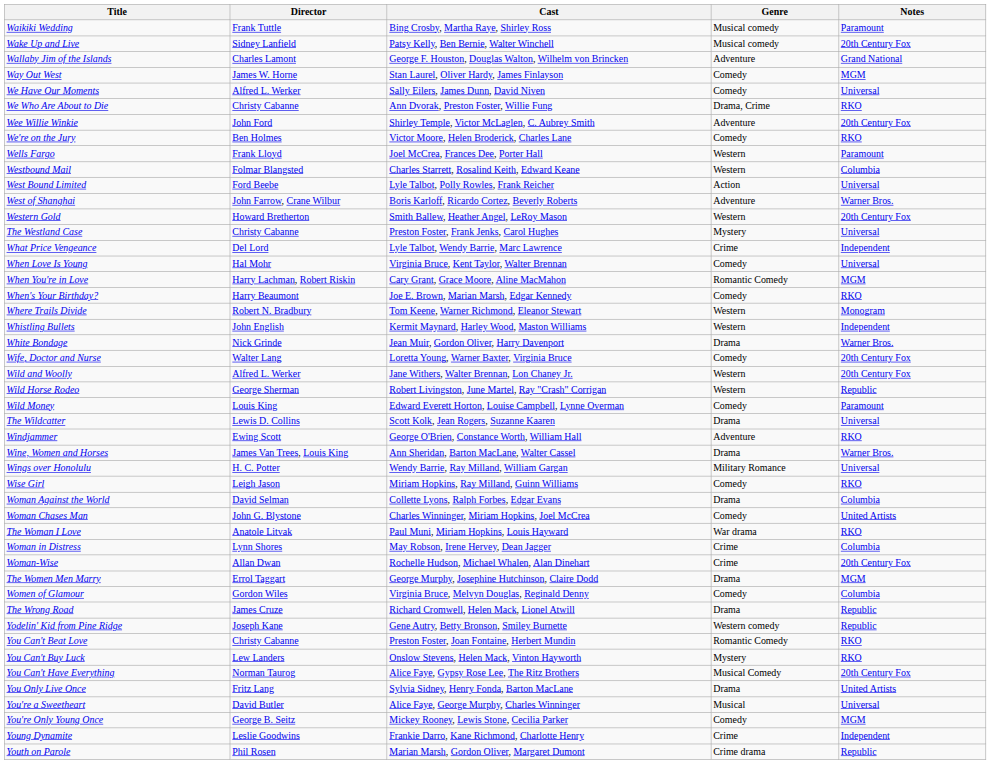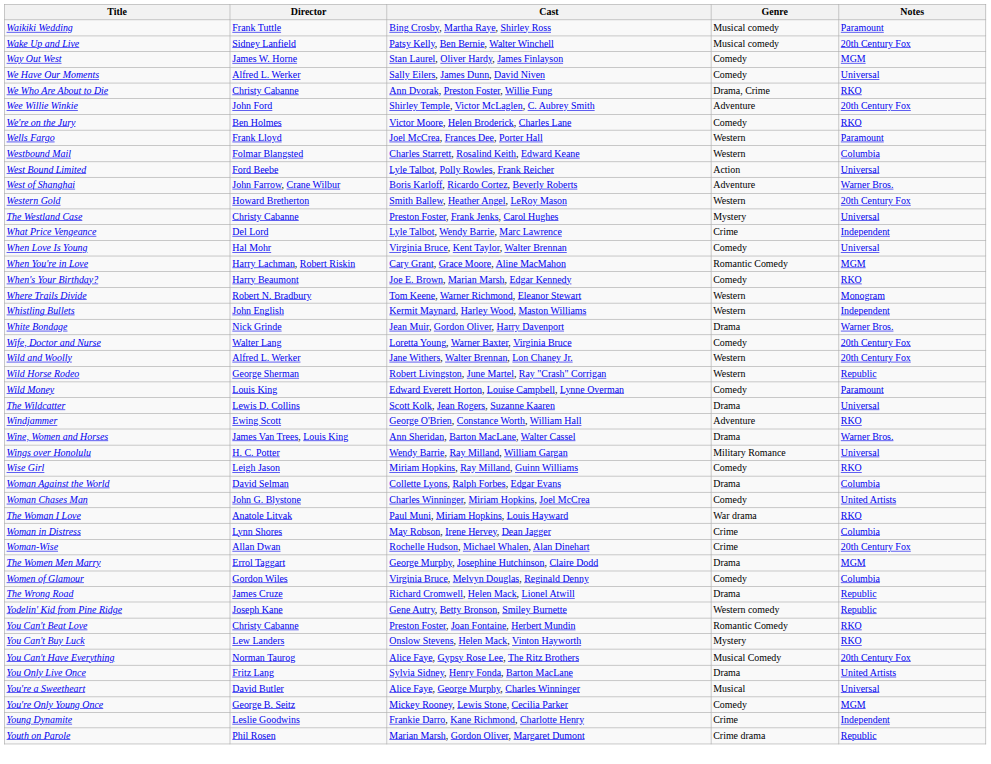 <table class="wikitable" style="width:100%;">
 <tr>
 <th style="width:23%;">Title</th>
 <th style="width:16%;">Director</th>
 <th style="width:33%;">Cast</th>
 <th style="width:13%;">Genre</th>
 <th style="width:15%;">Notes</th>
 </tr>
 <tr>
 <td><em><a href='#'>Waikiki Wedding</a></em></td>
 <td><a href='#'>Frank Tuttle</a></td>
 <td><a href='#'>Bing Crosby</a>, <a href='#'>Martha Raye</a>, <a href='#'>Shirley Ross</a></td>
 <td>Musical comedy</td>
 <td><a href='#'>Paramount</a></td>
 </tr>
 <tr>
 <td><em><a href='#'>Wake Up and Live</a></em></td>
 <td><a href='#'>Sidney Lanfield</a></td>
 <td><a href='#'>Patsy Kelly</a>, <a href='#'>Ben Bernie</a>, <a href='#'>Walter Winchell</a></td>
 <td>Musical comedy</td>
 <td><a href='#'>20th Century Fox</a></td>
-</tr>
-<tr>
-<td><em><a href='#'>Wallaby Jim of the Islands</a></em></td>
-<td><a href='#'>Charles Lamont</a></td>
-<td><a href='#'>George F. Houston</a>, <a href='#'>Douglas Walton</a>, <a href='#'>Wilhelm von Brincken</a></td>
-<td>Adventure</td>
-<td><a href='#'>Grand National</a></td>
 </tr>
 <tr>
 <td><em><a href='#'>Way Out West</a></em></td>
 <td><a href='#'>James W. Horne</a></td>
 <td><a href='#'>Stan Laurel</a>, <a href='#'>Oliver Hardy</a>, <a href='#'>James Finlayson</a></td>
 <td>Comedy</td>
 <td><a href='#'>MGM</a></td>
 </tr>
 <tr>
 <td><em><a href='#'>We Have Our Moments</a></em></td>
 <td><a href='#'>Alfred L. Werker</a></td>
 <td><a href='#'>Sally Eilers</a>, <a href='#'>James Dunn</a>, <a href='#'>David Niven</a></td>
 <td>Comedy</td>
 <td><a href='#'>Universal</a></td>
 </tr>
 <tr>
 <td><em><a href='#'>We Who Are About to Die</a></em></td>
 <td><a href='#'>Christy Cabanne</a></td>
 <td><a href='#'>Ann Dvorak</a>, <a href='#'>Preston Foster</a>, <a href='#'>Willie Fung</a></td>
 <td>Drama, Crime</td>
 <td><a href='#'>RKO</a></td>
 </tr>
 <tr>
 <td><em><a href='#'>Wee Willie Winkie</a></em></td>
 <td><a href='#'>John Ford</a></td>
 <td><a href='#'>Shirley Temple</a>, <a href='#'>Victor McLaglen</a>, <a href='#'>C. Aubrey Smith</a></td>
 <td>Adventure</td>
 <td><a href='#'>20th Century Fox</a></td>
 </tr>
 <tr>
 <td><em><a href='#'>We're on the Jury</a></em></td>
 <td><a href='#'>Ben Holmes</a></td>
 <td><a href='#'>Victor Moore</a>, <a href='#'>Helen Broderick</a>, <a href='#'>Charles Lane</a></td>
 <td>Comedy</td>
 <td><a href='#'>RKO</a></td>
 </tr>
 <tr>
 <td><em><a href='#'>Wells Fargo</a></em></td>
 <td><a href='#'>Frank Lloyd</a></td>
 <td><a href='#'>Joel McCrea</a>, <a href='#'>Frances Dee</a>, <a href='#'>Porter Hall</a></td>
 <td>Western</td>
 <td><a href='#'>Paramount</a></td>
 </tr>
 <tr>
 <td><em><a href='#'>Westbound Mail</a></em></td>
 <td><a href='#'>Folmar Blangsted</a></td>
 <td><a href='#'>Charles Starrett</a>, <a href='#'>Rosalind Keith</a>, <a href='#'>Edward Keane</a></td>
 <td>Western</td>
 <td><a href='#'>Columbia</a></td>
 </tr>
 <tr>
 <td><em><a href='#'>West Bound Limited</a></em></td>
 <td><a href='#'>Ford Beebe</a></td>
 <td><a href='#'>Lyle Talbot</a>, <a href='#'>Polly Rowles</a>, <a href='#'>Frank Reicher</a></td>
 <td>Action</td>
 <td><a href='#'>Universal</a></td>
 </tr>
 <tr>
 <td><em><a href='#'>West of Shanghai</a></em></td>
 <td><a href='#'>John Farrow</a>, <a href='#'>Crane Wilbur</a></td>
 <td><a href='#'>Boris Karloff</a>, <a href='#'>Ricardo Cortez</a>, <a href='#'>Beverly Roberts</a></td>
 <td>Adventure</td>
 <td><a href='#'>Warner Bros.</a></td>
 </tr>
 <tr>
 <td><em><a href='#'>Western Gold</a></em></td>
 <td><a href='#'>Howard Bretherton</a></td>
 <td><a href='#'>Smith Ballew</a>, <a href='#'>Heather Angel</a>, <a href='#'>LeRoy Mason</a></td>
 <td>Western</td>
 <td><a href='#'>20th Century Fox</a></td>
 </tr>
 <tr>
 <td><em><a href='#'>The Westland Case</a></em></td>
 <td><a href='#'>Christy Cabanne</a></td>
 <td><a href='#'>Preston Foster</a>, <a href='#'>Frank Jenks</a>, <a href='#'>Carol Hughes</a></td>
 <td>Mystery</td>
 <td><a href='#'>Universal</a></td>
 </tr>
 <tr>
 <td><em><a href='#'>What Price Vengeance</a></em></td>
 <td><a href='#'>Del Lord</a></td>
 <td><a href='#'>Lyle Talbot</a>, <a href='#'>Wendy Barrie</a>, <a href='#'>Marc Lawrence</a></td>
 <td>Crime</td>
 <td><a href='#'>Independent</a></td>
 </tr>
 <tr>
 <td><em><a href='#'>When Love Is Young</a></em></td>
 <td><a href='#'>Hal Mohr</a></td>
 <td><a href='#'>Virginia Bruce</a>, <a href='#'>Kent Taylor</a>, <a href='#'>Walter Brennan</a></td>
 <td>Comedy</td>
 <td><a href='#'>Universal</a></td>
 </tr>
 <tr>
 <td><em><a href='#'>When You're in Love</a></em></td>
 <td><a href='#'>Harry Lachman</a>, <a href='#'>Robert Riskin</a></td>
 <td><a href='#'>Cary Grant</a>, <a href='#'>Grace Moore</a>, <a href='#'>Aline MacMahon</a></td>
 <td>Romantic Comedy</td>
 <td><a href='#'>MGM</a></td>
 </tr>
 <tr>
 <td><em><a href='#'>When's Your Birthday?</a></em></td>
 <td><a href='#'>Harry Beaumont</a></td>
 <td><a href='#'>Joe E. Brown</a>, <a href='#'>Marian Marsh</a>, <a href='#'>Edgar Kennedy</a></td>
 <td>Comedy</td>
 <td><a href='#'>RKO</a></td>
 </tr>
 <tr>
 <td><em><a href='#'>Where Trails Divide</a></em></td>
 <td><a href='#'>Robert N. Bradbury</a></td>
 <td><a href='#'>Tom Keene</a>, <a href='#'>Warner Richmond</a>, <a href='#'>Eleanor Stewart</a></td>
 <td>Western</td>
 <td><a href='#'>Monogram</a></td>
 </tr>
 <tr>
 <td><em><a href='#'>Whistling Bullets</a></em></td>
 <td><a href='#'>John English</a></td>
 <td><a href='#'>Kermit Maynard</a>, <a href='#'>Harley Wood</a>, <a href='#'>Maston Williams</a></td>
 <td>Western</td>
 <td><a href='#'>Independent</a></td>
 </tr>
 <tr>
 <td><em><a href='#'>White Bondage</a></em></td>
 <td><a href='#'>Nick Grinde</a></td>
 <td><a href='#'>Jean Muir</a>, <a href='#'>Gordon Oliver</a>, <a href='#'>Harry Davenport</a></td>
 <td>Drama</td>
 <td><a href='#'>Warner Bros.</a></td>
 </tr>
 <tr>
 <td><em><a href='#'>Wife, Doctor and Nurse</a></em></td>
 <td><a href='#'>Walter Lang</a></td>
 <td><a href='#'>Loretta Young</a>, <a href='#'>Warner Baxter</a>, <a href='#'>Virginia Bruce</a></td>
 <td>Comedy</td>
 <td><a href='#'>20th Century Fox</a></td>
 </tr>
 <tr>
 <td><em><a href='#'>Wild and Woolly</a></em></td>
 <td><a href='#'>Alfred L. Werker</a></td>
 <td><a href='#'>Jane Withers</a>, <a href='#'>Walter Brennan</a>, <a href='#'>Lon Chaney Jr.</a></td>
 <td>Western</td>
 <td><a href='#'>20th Century Fox</a></td>
 </tr>
 <tr>
 <td><em><a href='#'>Wild Horse Rodeo</a></em></td>
 <td><a href='#'>George Sherman</a></td>
 <td><a href='#'>Robert Livingston</a>, <a href='#'>June Martel</a>, <a href='#'>Ray "Crash" Corrigan</a></td>
 <td>Western</td>
 <td><a href='#'>Republic</a></td>
 </tr>
 <tr>
 <td><em><a href='#'>Wild Money</a></em></td>
 <td><a href='#'>Louis King</a></td>
 <td><a href='#'>Edward Everett Horton</a>, <a href='#'>Louise Campbell</a>, <a href='#'>Lynne Overman</a></td>
 <td>Comedy</td>
 <td><a href='#'>Paramount</a></td>
 </tr>
 <tr>
 <td><em><a href='#'>The Wildcatter</a></em></td>
 <td><a href='#'>Lewis D. Collins</a></td>
 <td><a href='#'>Scott Kolk</a>, <a href='#'>Jean Rogers</a>, <a href='#'>Suzanne Kaaren</a></td>
 <td>Drama</td>
 <td><a href='#'>Universal</a></td>
 </tr>
 <tr>
 <td><em><a href='#'>Windjammer</a></em></td>
 <td><a href='#'>Ewing Scott</a></td>
 <td><a href='#'>George O'Brien</a>, <a href='#'>Constance Worth</a>, <a href='#'>William Hall</a></td>
 <td>Adventure</td>
 <td><a href='#'>RKO</a></td>
 </tr>
 <tr>
 <td><em><a href='#'>Wine, Women and Horses</a></em></td>
 <td><a href='#'>James Van Trees</a>, <a href='#'>Louis King</a></td>
 <td><a href='#'>Ann Sheridan</a>, <a href='#'>Barton MacLane</a>, <a href='#'>Walter Cassel</a></td>
 <td>Drama</td>
 <td><a href='#'>Warner Bros.</a></td>
 </tr>
 <tr>
 <td><em><a href='#'>Wings over Honolulu</a></em></td>
 <td><a href='#'>H. C. Potter</a></td>
 <td><a href='#'>Wendy Barrie</a>, <a href='#'>Ray Milland</a>, <a href='#'>William Gargan</a></td>
 <td>Military Romance</td>
 <td><a href='#'>Universal</a></td>
 </tr>
 <tr>
 <td><em><a href='#'>Wise Girl</a></em></td>
 <td><a href='#'>Leigh Jason</a></td>
 <td><a href='#'>Miriam Hopkins</a>, <a href='#'>Ray Milland</a>, <a href='#'>Guinn Williams</a></td>
 <td>Comedy</td>
 <td><a href='#'>RKO</a></td>
 </tr>
 <tr>
 <td><em><a href='#'>Woman Against the World</a></em></td>
 <td><a href='#'>David Selman</a></td>
 <td><a href='#'>Collette Lyons</a>, <a href='#'>Ralph Forbes</a>, <a href='#'>Edgar Evans</a></td>
 <td>Drama</td>
 <td><a href='#'>Columbia</a></td>
 </tr>
 <tr>
 <td><em><a href='#'>Woman Chases Man</a></em></td>
 <td><a href='#'>John G. Blystone</a></td>
 <td><a href='#'>Charles Winninger</a>, <a href='#'>Miriam Hopkins</a>, <a href='#'>Joel McCrea</a></td>
 <td>Comedy</td>
 <td><a href='#'>United Artists</a></td>
 </tr>
 <tr>
 <td><em><a href='#'>The Woman I Love</a></em></td>
 <td><a href='#'>Anatole Litvak</a></td>
 <td><a href='#'>Paul Muni</a>, <a href='#'>Miriam Hopkins</a>, <a href='#'>Louis Hayward</a></td>
 <td>War drama</td>
 <td><a href='#'>RKO</a></td>
 </tr>
 <tr>
 <td><em><a href='#'>Woman in Distress</a></em></td>
 <td><a href='#'>Lynn Shores</a></td>
 <td><a href='#'>May Robson</a>, <a href='#'>Irene Hervey</a>, <a href='#'>Dean Jagger</a></td>
 <td>Crime</td>
 <td><a href='#'>Columbia</a></td>
 </tr>
 <tr>
 <td><em><a href='#'>Woman-Wise</a></em></td>
 <td><a href='#'>Allan Dwan</a></td>
 <td><a href='#'>Rochelle Hudson</a>, <a href='#'>Michael Whalen</a>, <a href='#'>Alan Dinehart</a></td>
 <td>Crime</td>
 <td><a href='#'>20th Century Fox</a></td>
 </tr>
 <tr>
 <td><em><a href='#'>The Women Men Marry</a></em></td>
 <td><a href='#'>Errol Taggart</a></td>
 <td><a href='#'>George Murphy</a>, <a href='#'>Josephine Hutchinson</a>, <a href='#'>Claire Dodd</a></td>
 <td>Drama</td>
 <td><a href='#'>MGM</a></td>
 </tr>
 <tr>
 <td><em><a href='#'>Women of Glamour</a></em></td>
 <td><a href='#'>Gordon Wiles</a></td>
 <td><a href='#'>Virginia Bruce</a>, <a href='#'>Melvyn Douglas</a>, <a href='#'>Reginald Denny</a></td>
 <td>Comedy</td>
 <td><a href='#'>Columbia</a></td>
 </tr>
 <tr>
 <td><em><a href='#'>The Wrong Road</a></em></td>
 <td><a href='#'>James Cruze</a></td>
 <td><a href='#'>Richard Cromwell</a>, <a href='#'>Helen Mack</a>, <a href='#'>Lionel Atwill</a></td>
 <td>Drama</td>
 <td><a href='#'>Republic</a></td>
 </tr>
 <tr>
 <td><em><a href='#'>Yodelin' Kid from Pine Ridge</a></em></td>
 <td><a href='#'>Joseph Kane</a></td>
 <td><a href='#'>Gene Autry</a>, <a href='#'>Betty Bronson</a>, <a href='#'>Smiley Burnette</a></td>
 <td>Western comedy</td>
 <td><a href='#'>Republic</a></td>
 </tr>
 <tr>
 <td><em><a href='#'>You Can't Beat Love</a></em></td>
 <td><a href='#'>Christy Cabanne</a></td>
 <td><a href='#'>Preston Foster</a>, <a href='#'>Joan Fontaine</a>, <a href='#'>Herbert Mundin</a></td>
 <td>Romantic Comedy</td>
 <td><a href='#'>RKO</a></td>
 </tr>
 <tr>
 <td><em><a href='#'>You Can't Buy Luck</a></em></td>
 <td><a href='#'>Lew Landers</a></td>
 <td><a href='#'>Onslow Stevens</a>, <a href='#'>Helen Mack</a>, <a href='#'>Vinton Hayworth</a></td>
 <td>Mystery</td>
 <td><a href='#'>RKO</a></td>
 </tr>
 <tr>
 <td><em><a href='#'>You Can't Have Everything</a></em></td>
 <td><a href='#'>Norman Taurog</a></td>
 <td><a href='#'>Alice Faye</a>, <a href='#'>Gypsy Rose Lee</a>, <a href='#'>The Ritz Brothers</a></td>
 <td>Musical Comedy</td>
 <td><a href='#'>20th Century Fox</a></td>
 </tr>
 <tr>
 <td><em><a href='#'>You Only Live Once</a></em></td>
 <td><a href='#'>Fritz Lang</a></td>
 <td><a href='#'>Sylvia Sidney</a>, <a href='#'>Henry Fonda</a>, <a href='#'>Barton MacLane</a></td>
 <td>Drama</td>
 <td><a href='#'>United Artists</a></td>
 </tr>
 <tr>
 <td><em><a href='#'>You're a Sweetheart</a></em></td>
 <td><a href='#'>David Butler</a></td>
 <td><a href='#'>Alice Faye</a>, <a href='#'>George Murphy</a>, <a href='#'>Charles Winninger</a></td>
 <td>Musical</td>
 <td><a href='#'>Universal</a></td>
 </tr>
 <tr>
 <td><em><a href='#'>You're Only Young Once</a></em></td>
 <td><a href='#'>George B. Seitz</a></td>
 <td><a href='#'>Mickey Rooney</a>, <a href='#'>Lewis Stone</a>, <a href='#'>Cecilia Parker</a></td>
 <td>Comedy</td>
 <td><a href='#'>MGM</a></td>
 </tr>
 <tr>
 <td><em><a href='#'>Young Dynamite</a></em></td>
 <td><a href='#'>Leslie Goodwins</a></td>
 <td><a href='#'>Frankie Darro</a>, <a href='#'>Kane Richmond</a>, <a href='#'>Charlotte Henry</a></td>
 <td>Crime</td>
 <td><a href='#'>Independent</a></td>
 </tr>
 <tr>
 <td><em><a href='#'>Youth on Parole</a></em></td>
 <td><a href='#'>Phil Rosen</a></td>
 <td><a href='#'>Marian Marsh</a>, <a href='#'>Gordon Oliver</a>, <a href='#'>Margaret Dumont</a></td>
 <td>Crime drama</td>
 <td><a href='#'>Republic</a></td>
 </tr>
 </table>
